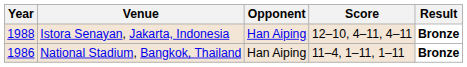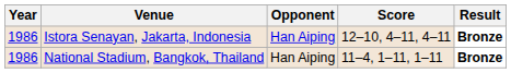 <table class="sortable wikitable" style="font-size: 90%;">
 <tr>
 <th>Year</th>
 <th>Venue</th>
 <th>Opponent</th>
 <th>Score</th>
 <th>Result</th>
 </tr>
 <tr style="background:#F3E6D7">
-<td align="center"><a href='#'>1988</a></td>
+<td align="center"><a href='#'>1986</a></td>
 <td align="left"><a href='#'>Istora Senayan</a>, <a href='#'>Jakarta, Indonesia</a></td>
 <td align="left"> <a href='#'>Han Aiping</a></td>
 <td align="left">12–10, 4–11, 4–11</td>
 <td style="text-align:left; background:white"> <strong>Bronze</strong></td>
 </tr>
 <tr style="background:#F3E6D7">
 <td align="center"><a href='#'>1986</a></td>
 <td align="left"><a href='#'>National Stadium</a>, <a href='#'>Bangkok, Thailand</a></td>
 <td align="left"> Han Aiping</td>
 <td align="left">11–4, 1–11, 1–11</td>
 <td style="text-align:left; background:white"> <strong>Bronze</strong></td>
 </tr>
 </table>
